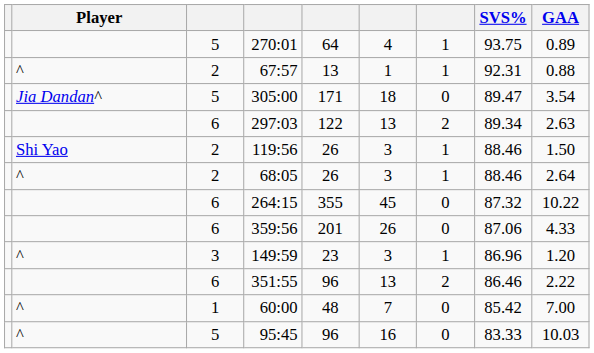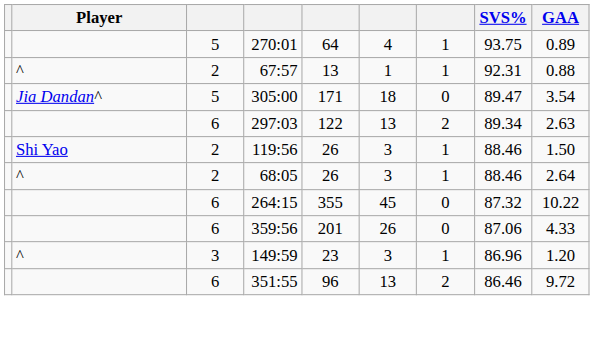 <table class="wikitable sortable" style="text-align: center">
 <tr>
 <th></th>
 <th style="width: 10em;">Player</th>
 <th style="width: 3em;"></th>
 <th style="width: 3em;"></th>
 <th style="width: 3em;"></th>
 <th style="width: 3em;"></th>
 <th style="width: 3em;"></th>
 <th style="width: 3em;"><a href='#'>SVS%</a></th>
 <th style="width: 3em;"><a href='#'>GAA</a></th>
 </tr>
 <tr>
 <td></td>
 <td align="left"></td>
 <td>5</td>
 <td align="right">270:01</td>
 <td>64</td>
 <td>4</td>
 <td>1</td>
 <td>93.75</td>
 <td>0.89</td>
 </tr>
 <tr>
 <td></td>
 <td align="left"><em></em>^</td>
 <td>2</td>
 <td align="right">67:57</td>
 <td>13</td>
 <td>1</td>
 <td>1</td>
 <td>92.31</td>
 <td>0.88</td>
 </tr>
 <tr>
 <td></td>
 <td align="left"><em><a href='#'>Jia Dandan</a></em>^</td>
 <td>5</td>
 <td align="right">305:00</td>
 <td>171</td>
 <td>18</td>
 <td>0</td>
 <td>89.47</td>
 <td>3.54</td>
 </tr>
 <tr>
 <td></td>
 <td align="left"></td>
 <td>6</td>
 <td align="right">297:03</td>
 <td>122</td>
 <td>13</td>
 <td>2</td>
 <td>89.34</td>
 <td>2.63</td>
 </tr>
 <tr>
 <td></td>
 <td align="left"><a href='#'>Shi Yao</a></td>
 <td>2</td>
 <td align="right">119:56</td>
 <td>26</td>
 <td>3</td>
 <td>1</td>
 <td>88.46</td>
 <td>1.50</td>
 </tr>
 <tr>
 <td></td>
 <td align="left"><em></em>^</td>
 <td>2</td>
 <td align="right">68:05</td>
 <td>26</td>
 <td>3</td>
 <td>1</td>
 <td>88.46</td>
 <td>2.64</td>
 </tr>
 <tr>
 <td></td>
 <td align="left"></td>
 <td>6</td>
 <td align="right">264:15</td>
 <td>355</td>
 <td>45</td>
 <td>0</td>
 <td>87.32</td>
 <td>10.22</td>
 </tr>
 <tr>
 <td></td>
 <td align="left"></td>
 <td>6</td>
 <td align="right">359:56</td>
 <td>201</td>
 <td>26</td>
 <td>0</td>
 <td>87.06</td>
 <td>4.33</td>
 </tr>
 <tr>
 <td></td>
 <td align="left"><em></em>^</td>
 <td>3</td>
 <td align="right">149:59</td>
 <td>23</td>
 <td>3</td>
 <td>1</td>
 <td>86.96</td>
 <td>1.20</td>
 </tr>
 <tr>
 <td></td>
 <td align="left"></td>
 <td>6</td>
 <td align="right">351:55</td>
 <td>96</td>
 <td>13</td>
 <td>2</td>
 <td>86.46</td>
-<td>2.22</td>
-</tr>
-<tr>
-<td></td>
-<td align="left"><em></em>^</td>
-<td>1</td>
-<td align="right">60:00</td>
-<td>48</td>
-<td>7</td>
-<td>0</td>
-<td>85.42</td>
-<td>7.00</td>
-</tr>
-<tr>
-<td></td>
-<td align="left"><em></em>^</td>
-<td>5</td>
-<td align="right">95:45</td>
-<td>96</td>
-<td>16</td>
-<td>0</td>
-<td>83.33</td>
-<td>10.03</td>
+<td>9.72</td>
 </tr>
 </table>
